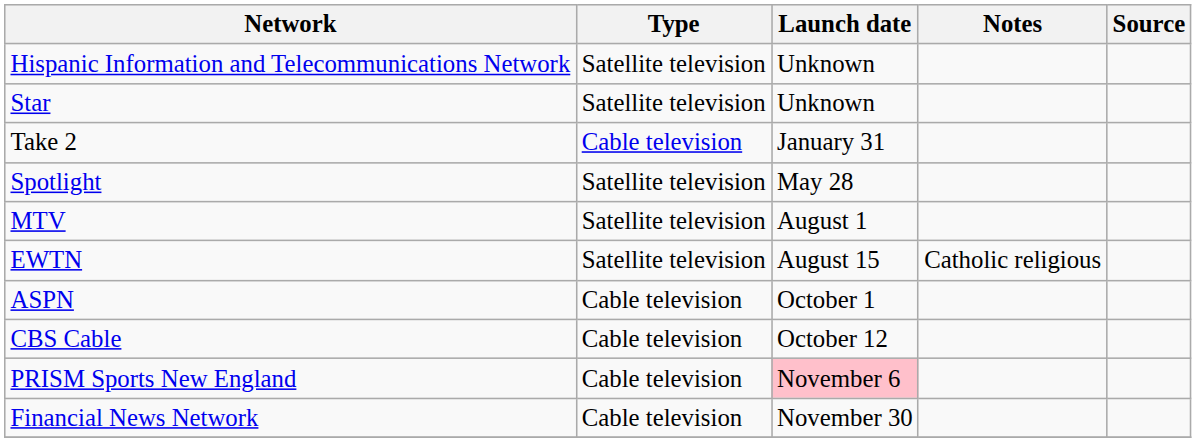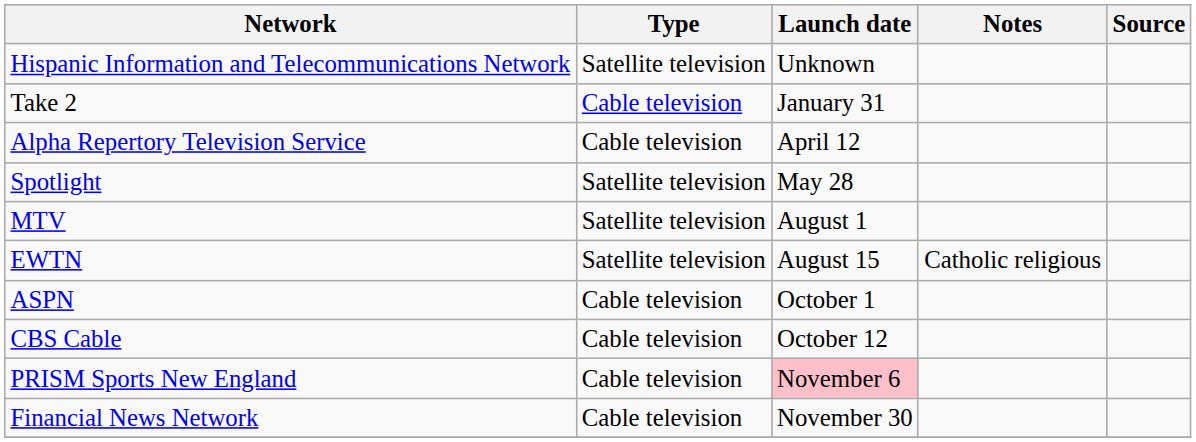 <table class="wikitable sortable">
 <tr>
 <th>Network</th>
 <th>Type</th>
 <th>Launch date</th>
 <th>Notes</th>
 <th>Source</th>
 </tr>
 <tr>
 <td><a href='#'>Hispanic Information and Telecommunications Network</a></td>
 <td>Satellite television</td>
 <td>Unknown</td>
 <td></td>
 <td></td>
 </tr>
 <tr>
-<td><a href='#'>Star</a></td>
-<td>Satellite television</td>
-<td>Unknown</td>
+<td>Take 2</td>
+<td><a href='#'>Cable television</a></td>
+<td>January 31</td>
 <td></td>
 <td></td>
 </tr>
 <tr>
-<td>Take 2</td>
-<td><a href='#'>Cable television</a></td>
-<td>January 31</td>
+<td><a href='#'>Alpha Repertory Television Service</a></td>
+<td>Cable television</td>
+<td>April 12</td>
 <td></td>
 <td></td>
 </tr>
 <tr>
 <td><a href='#'>Spotlight</a></td>
 <td>Satellite television</td>
 <td>May 28</td>
 <td></td>
 <td></td>
 </tr>
 <tr>
 <td><a href='#'>MTV</a></td>
 <td>Satellite television</td>
 <td>August 1</td>
 <td></td>
 <td></td>
 </tr>
 <tr>
 <td><a href='#'>EWTN</a></td>
 <td>Satellite television</td>
 <td>August 15</td>
 <td>Catholic religious</td>
 <td></td>
 </tr>
 <tr>
 <td><a href='#'>ASPN</a></td>
 <td>Cable television</td>
 <td>October 1</td>
 <td></td>
 <td></td>
 </tr>
 <tr>
 <td><a href='#'>CBS Cable</a></td>
 <td>Cable television</td>
 <td>October 12</td>
 <td></td>
 <td></td>
 </tr>
 <tr>
 <td><a href='#'>PRISM Sports New England</a></td>
 <td>Cable television</td>
 <td style="background: pink;">November 6</td>
 <td></td>
 <td></td>
 </tr>
 <tr>
 <td><a href='#'>Financial News Network</a></td>
 <td>Cable television</td>
 <td>November 30</td>
 <td></td>
 <td></td>
 </tr>
 <tr>
 </tr>
 </table>
